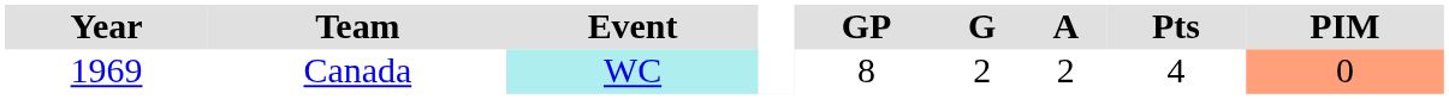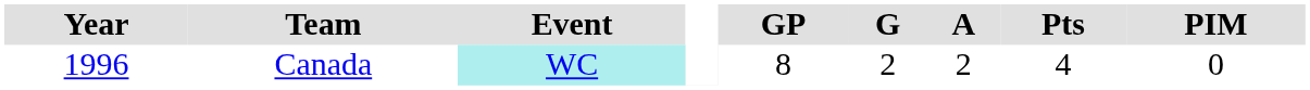 <table border="0" cellpadding="1" cellspacing="0" style="text-align:center; width:40em">
 <tr ALIGN="center" bgcolor="#e0e0e0">
 <th>Year</th>
 <th>Team</th>
 <th>Event</th>
 <th rowspan="99" bgcolor="#ffffff"> </th>
 <th>GP</th>
 <th>G</th>
 <th>A</th>
 <th>Pts</th>
 <th>PIM</th>
 </tr>
 <tr>
-<td><a href='#'>1969</a></td>
+<td><a href='#'>1996</a></td>
 <td><a href='#'>Canada</a></td>
 <td style="background: paleturquoise;"><a href='#'>WC</a></td>
 <td>8</td>
 <td>2</td>
 <td>2</td>
 <td>4</td>
-<td style="background: lightsalmon;">0</td>
+<td>0</td>
 </tr>
 </table>
